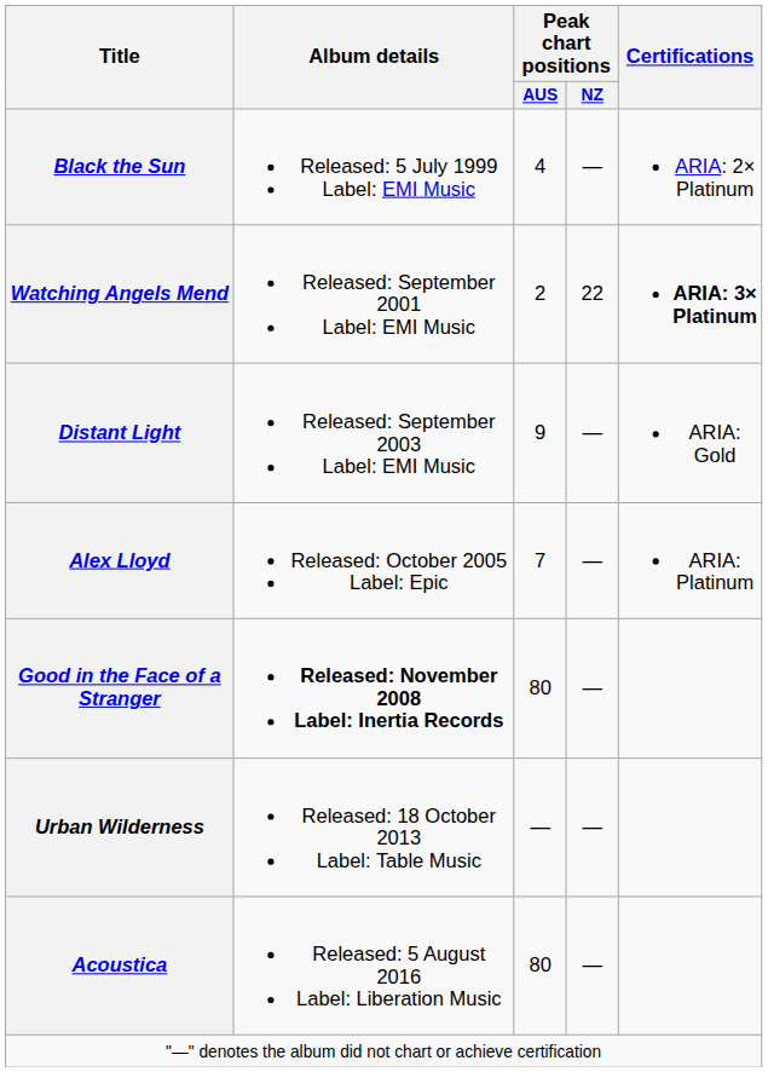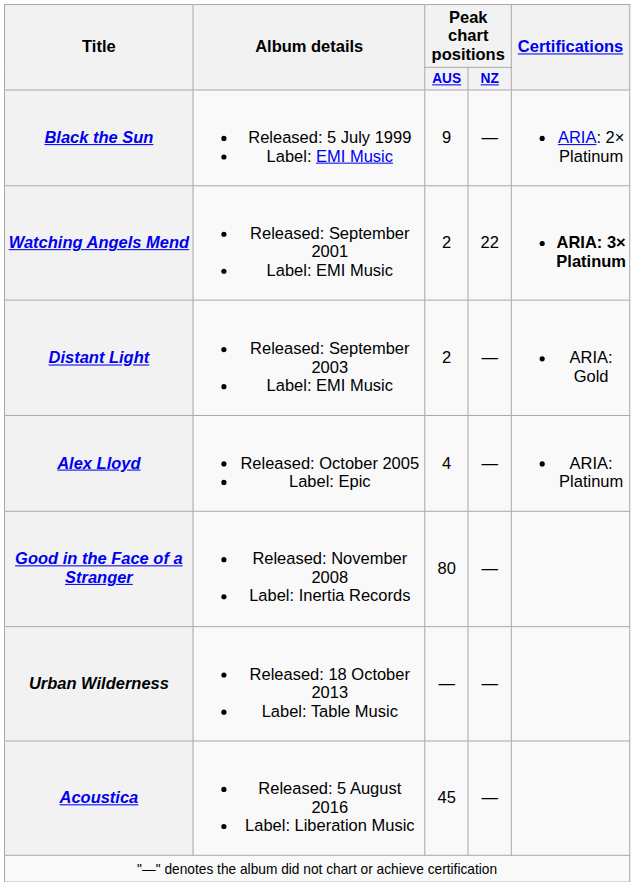 <table class="wikitable plainrowheaders" style="text-align:center">
 <tr>
 <th scope="col" rowspan="2" style="width:15em;">Title</th>
 <th scope="col" rowspan="2" style="width:18em;">Album details</th>
 <th scope="col" colspan="2" style="width:5em;">Peak chart<br>positions</th>
 <th scope="col" rowspan="2" style="width:8m;"><a href='#'>Certifications</a></th>
 </tr>
 <tr style="font-size:smaller;">
 <th style="width:30px;"><a href='#'>AUS</a><br></th>
 <th style="width:30px;"><a href='#'>NZ</a><br></th>
 </tr>
 <tr>
 <th scope="row"><em><a href='#'>Black the Sun</a></em></th>
 <td><br><ul><li>Released: 5 July 1999</li><li>Label: <a href='#'>EMI Music</a></li></ul></td>
-<td style="text-align:center;">4</td>
+<td style="text-align:center;">9</td>
 <td style="text-align:center;">—</td>
 <td><br><ul><li><a href='#'>ARIA</a>: 2× Platinum</li></ul></td>
 </tr>
 <tr>
 <th scope="row"><em><a href='#'>Watching Angels Mend</a></em></th>
 <td><br><ul><li>Released: September 2001</li><li>Label: EMI Music</li></ul></td>
 <td style="text-align:center;">2</td>
 <td style="text-align:center;">22</td>
 <td><strong><br><ul><li>ARIA: 3× Platinum</li></ul></strong></td>
 </tr>
 <tr>
 <th scope="row"><em><a href='#'>Distant Light</a></em></th>
 <td><br><ul><li>Released: September 2003</li><li>Label: EMI Music</li></ul></td>
-<td style="text-align:center;">9</td>
+<td style="text-align:center;">2</td>
 <td style="text-align:center;">—</td>
 <td><br><ul><li>ARIA: Gold</li></ul></td>
 </tr>
 <tr>
 <th scope="row"><em><a href='#'>Alex Lloyd</a></em></th>
 <td><br><ul><li>Released: October 2005</li><li>Label: Epic</li></ul></td>
-<td style="text-align:center;">7</td>
+<td style="text-align:center;">4</td>
 <td style="text-align:center;">—</td>
 <td><br><ul><li>ARIA: Platinum</li></ul></td>
 </tr>
 <tr>
 <th scope="row"><em><a href='#'>Good in the Face of a Stranger</a></em></th>
-<td><strong><br><ul><li>Released: November 2008</li><li>Label: Inertia Records</li></ul></strong></td>
+<td><br><ul><li>Released: November 2008</li><li>Label: Inertia Records</li></ul></td>
 <td style="text-align:center;">80</td>
 <td style="text-align:center;">—</td>
 <td></td>
 </tr>
 <tr>
 <th scope="row"><em>Urban Wilderness</em></th>
 <td><br><ul><li>Released: 18 October 2013</li><li>Label: Table Music</li></ul></td>
 <td style="text-align:center;">—</td>
 <td style="text-align:center;">—</td>
 <td></td>
 </tr>
 <tr>
 <th scope="row"><em><a href='#'>Acoustica</a></em></th>
 <td><br><ul><li>Released: 5 August 2016</li><li>Label: Liberation Music</li></ul></td>
-<td style="text-align:center;">80</td>
+<td style="text-align:center;">45</td>
 <td style="text-align:center;">—</td>
 <td></td>
 </tr>
 <tr>
 <td style="text-align:center;" colspan="6"><small>"—" denotes the album did not chart or achieve certification</small></td>
 </tr>
 </table>
